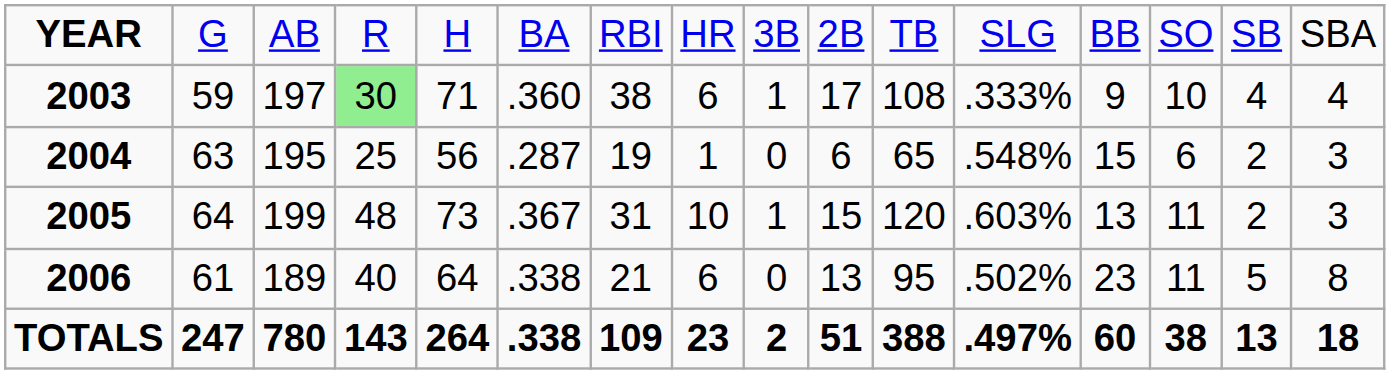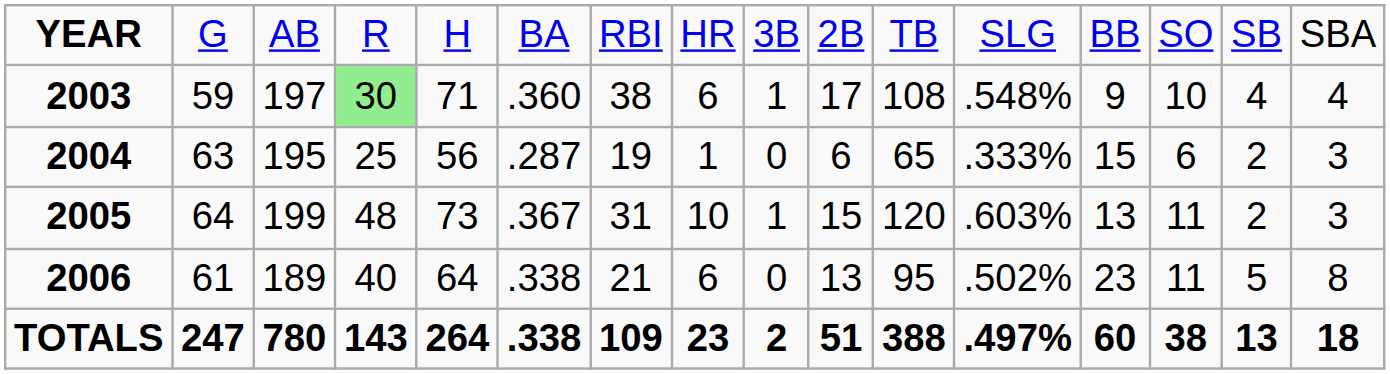 <table class="sortable wikitable">
 <tr align=center>
 <td><strong>YEAR</strong></td>
 <td><a href='#'>G</a></td>
 <td><a href='#'>AB</a></td>
 <td><a href='#'>R</a></td>
 <td><a href='#'>H</a></td>
 <td><a href='#'>BA</a></td>
 <td><a href='#'>RBI</a></td>
 <td><a href='#'>HR</a></td>
 <td><a href='#'>3B</a></td>
 <td><a href='#'>2B</a></td>
 <td><a href='#'>TB</a></td>
 <td><a href='#'>SLG</a></td>
 <td><a href='#'>BB</a></td>
 <td><a href='#'>SO</a></td>
 <td><a href='#'>SB</a></td>
 <td>SBA</td>
 </tr>
 <tr align=center>
 <td><strong>2003</strong></td>
 <td>59</td>
 <td>197</td>
 <td style="background: lightgreen;">30</td>
 <td>71</td>
 <td>.360</td>
 <td>38</td>
 <td>6</td>
 <td>1</td>
 <td>17</td>
 <td>108</td>
-<td>.333%</td>
+<td>.548%</td>
 <td>9</td>
 <td>10</td>
 <td>4</td>
 <td>4</td>
 </tr>
 <tr align=center>
 <td><strong>2004</strong></td>
 <td>63</td>
 <td>195</td>
 <td>25</td>
 <td>56</td>
 <td>.287</td>
 <td>19</td>
 <td>1</td>
 <td>0</td>
 <td>6</td>
 <td>65</td>
-<td>.548%</td>
+<td>.333%</td>
 <td>15</td>
 <td>6</td>
 <td>2</td>
 <td>3</td>
 </tr>
 <tr align=center>
 <td><strong>2005</strong></td>
 <td>64</td>
 <td>199</td>
 <td>48</td>
 <td>73</td>
 <td>.367</td>
 <td>31</td>
 <td>10</td>
 <td>1</td>
 <td>15</td>
 <td>120</td>
 <td>.603%</td>
 <td>13</td>
 <td>11</td>
 <td>2</td>
 <td>3</td>
 </tr>
 <tr align=center>
 <td><strong>2006</strong></td>
 <td>61</td>
 <td>189</td>
 <td>40</td>
 <td>64</td>
 <td>.338</td>
 <td>21</td>
 <td>6</td>
 <td>0</td>
 <td>13</td>
 <td>95</td>
 <td>.502%</td>
 <td>23</td>
 <td>11</td>
 <td>5</td>
 <td>8</td>
 </tr>
 <tr align=center>
 <td><strong>TOTALS</strong></td>
 <td><strong>247</strong></td>
 <td><strong>780</strong></td>
 <td><strong>143</strong></td>
 <td><strong>264</strong></td>
 <td><strong>.338</strong></td>
 <td><strong>109</strong></td>
 <td><strong>23</strong></td>
 <td><strong>2</strong></td>
 <td><strong>51</strong></td>
 <td><strong>388</strong></td>
 <td><strong>.497%</strong></td>
 <td><strong>60</strong></td>
 <td><strong>38</strong></td>
 <td><strong>13</strong></td>
 <td><strong>18</strong></td>
 </tr>
 </table>
